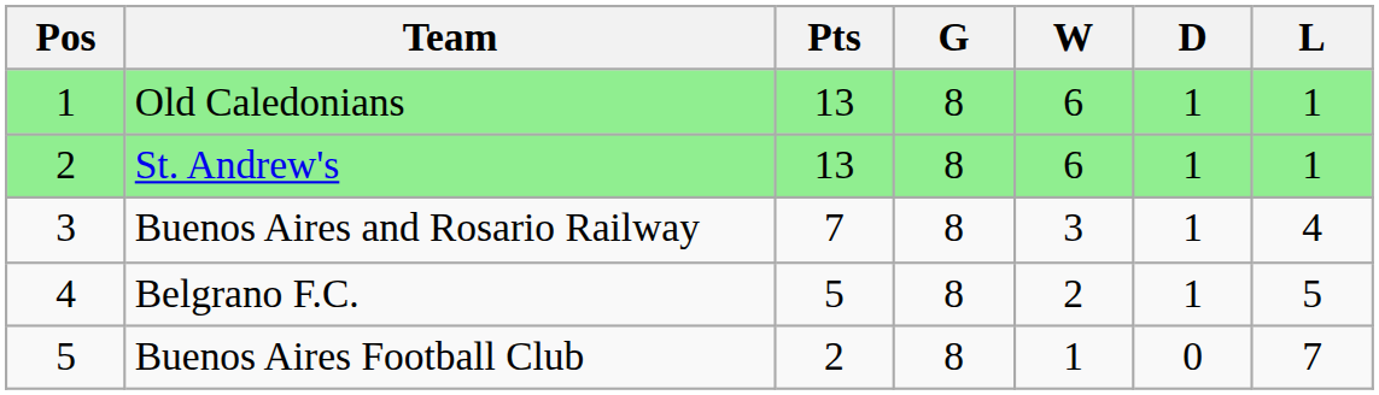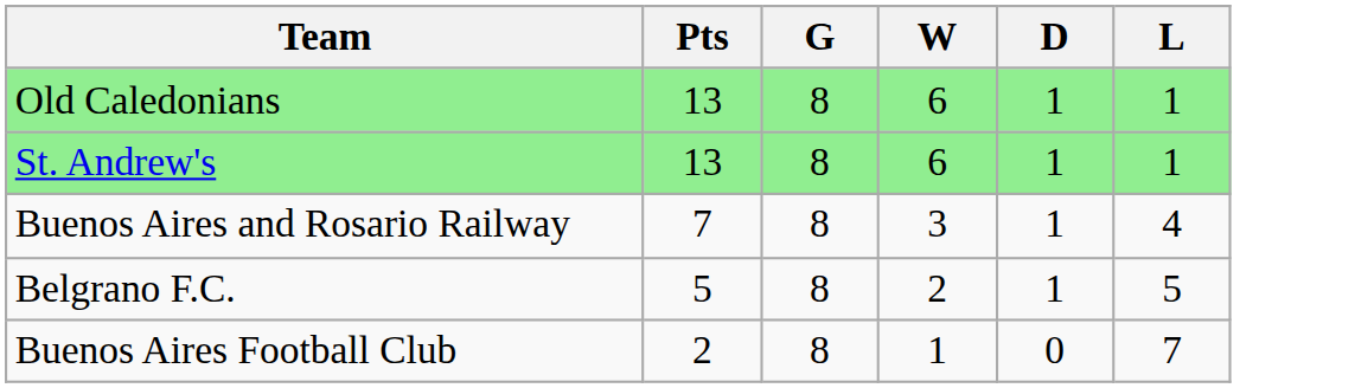 <table class="wikitable" style="text-align:center">
 <tr>
-<th width=40px>Pos</th>
 <th width=250px>Team</th>
 <th width=40px>Pts</th>
 <th width=40px>G</th>
 <th width=40px>W</th>
 <th width=40px>D</th>
 <th width=40px>L</th>
 </tr>
 <tr align=center bgcolor="lightgreen">
-<td>1</td>
 <td align=left>Old Caledonians</td>
 <td>13</td>
 <td>8</td>
 <td>6</td>
 <td>1</td>
 <td>1</td>
 </tr>
 <tr align=center bgcolor="lightgreen">
-<td>2</td>
 <td align=left><a href='#'>St. Andrew's</a></td>
 <td>13</td>
 <td>8</td>
 <td>6</td>
 <td>1</td>
 <td>1</td>
 </tr>
 <tr>
-<td>3</td>
 <td align=left>Buenos Aires and Rosario Railway</td>
 <td>7</td>
 <td>8</td>
 <td>3</td>
 <td>1</td>
 <td>4</td>
 </tr>
 <tr>
-<td>4</td>
 <td align=left>Belgrano F.C. </td>
 <td>5</td>
 <td>8</td>
 <td>2</td>
 <td>1</td>
 <td>5</td>
 </tr>
 <tr align=center>
-<td>5</td>
 <td align=left>Buenos Aires Football Club </td>
 <td>2</td>
 <td>8</td>
 <td>1</td>
 <td>0</td>
 <td>7</td>
 </tr>
 </table>
